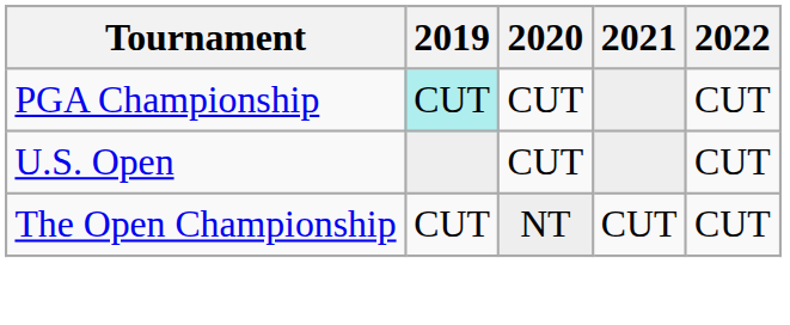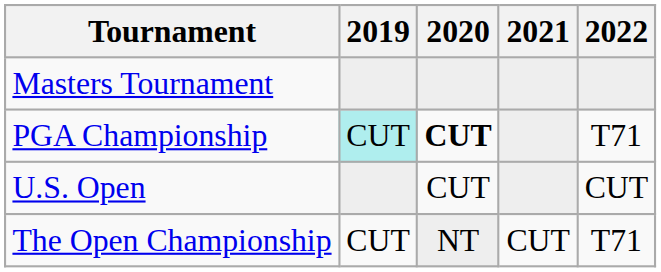 <table class="wikitable" style="font-size:95%;text-align:center;">
 <tr>
 <th>Tournament</th>
 <th>2019</th>
 <th>2020</th>
 <th>2021</th>
 <th>2022</th>
 </tr>
 <tr>
+<td align=left><a href='#'>Masters Tournament</a></td>
+<td style="background:#eeeeee;"></td>
+<td style="background:#eeeeee;"></td>
+<td style="background:#eeeeee;"></td>
+<td style="background:#eeeeee;"></td>
+</tr>
+<tr>
 <td align=left><a href='#'>PGA Championship</a></td>
 <td style="background: paleturquoise;">CUT</td>
-<td>CUT</td>
+<td><strong>CUT</strong></td>
 <td style="background:#eeeeee;"></td>
-<td>CUT</td>
+<td>T71</td>
 </tr>
 <tr>
 <td align=left><a href='#'>U.S. Open</a></td>
 <td style="background:#eeeeee;"></td>
 <td>CUT</td>
 <td style="background:#eeeeee;"></td>
 <td>CUT</td>
 </tr>
 <tr>
 <td align=left><a href='#'>The Open Championship</a></td>
 <td>CUT</td>
 <td style="background:#eeeeee;">NT</td>
 <td>CUT</td>
-<td>CUT</td>
+<td>T71</td>
 </tr>
 </table>
